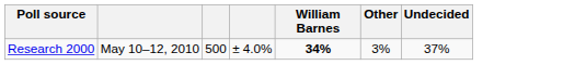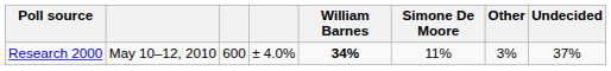 <table class="wikitable" style="text-align:center">
 <tr valign=top>
 <th>Poll source</th>
 <th></th>
 <th></th>
 <th></th>
 <th style="width:100px;">William<br>Barnes</th>
+<th style="width:100px;">Simone De<br>Moore</th>
 <th>Other</th>
 <th>Undecided</th>
 </tr>
 <tr>
 <td><a href='#'>Research 2000</a></td>
 <td>May 10–12, 2010</td>
-<td>500</td>
+<td>600</td>
 <td>± 4.0%</td>
 <td><strong>34%</strong></td>
+<td>11%</td>
 <td>3%</td>
 <td>37%</td>
 </tr>
 </table>
